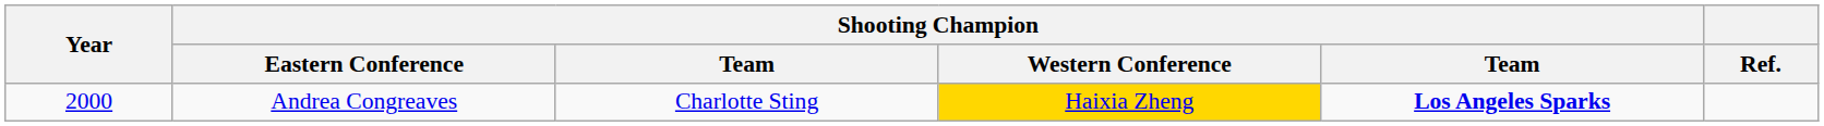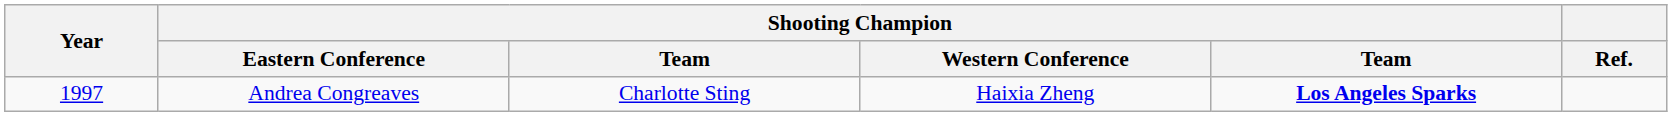 <table class="wikitable" style="width: 70%; text-align:center; font-size:90%">
 <tr>
 <th rowspan=2 width=40>Year</th>
 <th colspan="4">Shooting Champion</th>
 <th></th>
 </tr>
 <tr>
 <th width="100">Eastern Conference</th>
 <th width="100">Team</th>
 <th width="100">Western Conference</th>
 <th width="100">Team</th>
 <th width="20" class="unsortable">Ref.</th>
 </tr>
 <tr>
-<td><a href='#'>2000</a></td>
+<td><a href='#'>1997</a></td>
 <td><a href='#'>Andrea Congreaves</a></td>
 <td><a href='#'>Charlotte Sting</a></td>
-<td style="background: gold;"><a href='#'>Haixia Zheng</a></td>
+<td><a href='#'>Haixia Zheng</a></td>
 <td><strong><a href='#'>Los Angeles Sparks</a></strong></td>
 <td></td>
 </tr>
 </table>
